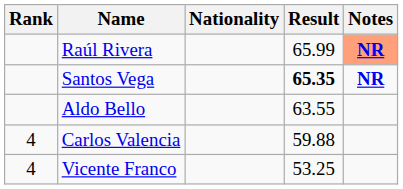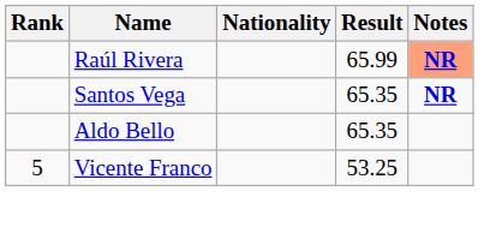 <table class="wikitable sortable" style="text-align:center">
 <tr>
 <th>Rank</th>
 <th>Name</th>
 <th>Nationality</th>
 <th>Result</th>
 <th>Notes</th>
 </tr>
 <tr>
 <td></td>
 <td align=left><a href='#'>Raúl Rivera</a></td>
 <td align=left></td>
 <td>65.99</td>
 <td style="background: lightsalmon;"><strong><a href='#'>NR</a></strong></td>
 </tr>
 <tr>
 <td></td>
 <td align=left><a href='#'>Santos Vega</a></td>
 <td align=left></td>
-<td><strong>65.35</strong></td>
+<td>65.35</td>
 <td><strong><a href='#'>NR</a></strong></td>
 </tr>
 <tr>
 <td></td>
 <td align=left><a href='#'>Aldo Bello</a></td>
 <td align=left></td>
-<td>63.55</td>
+<td>65.35</td>
 <td></td>
 </tr>
 <tr>
-<td>4</td>
-<td align=left><a href='#'>Carlos Valencia</a></td>
-<td align=left></td>
-<td>59.88</td>
-<td></td>
-</tr>
-<tr>
-<td>4</td>
+<td>5</td>
 <td align=left><a href='#'>Vicente Franco</a></td>
 <td align=left></td>
 <td>53.25</td>
 <td></td>
 </tr>
 </table>
